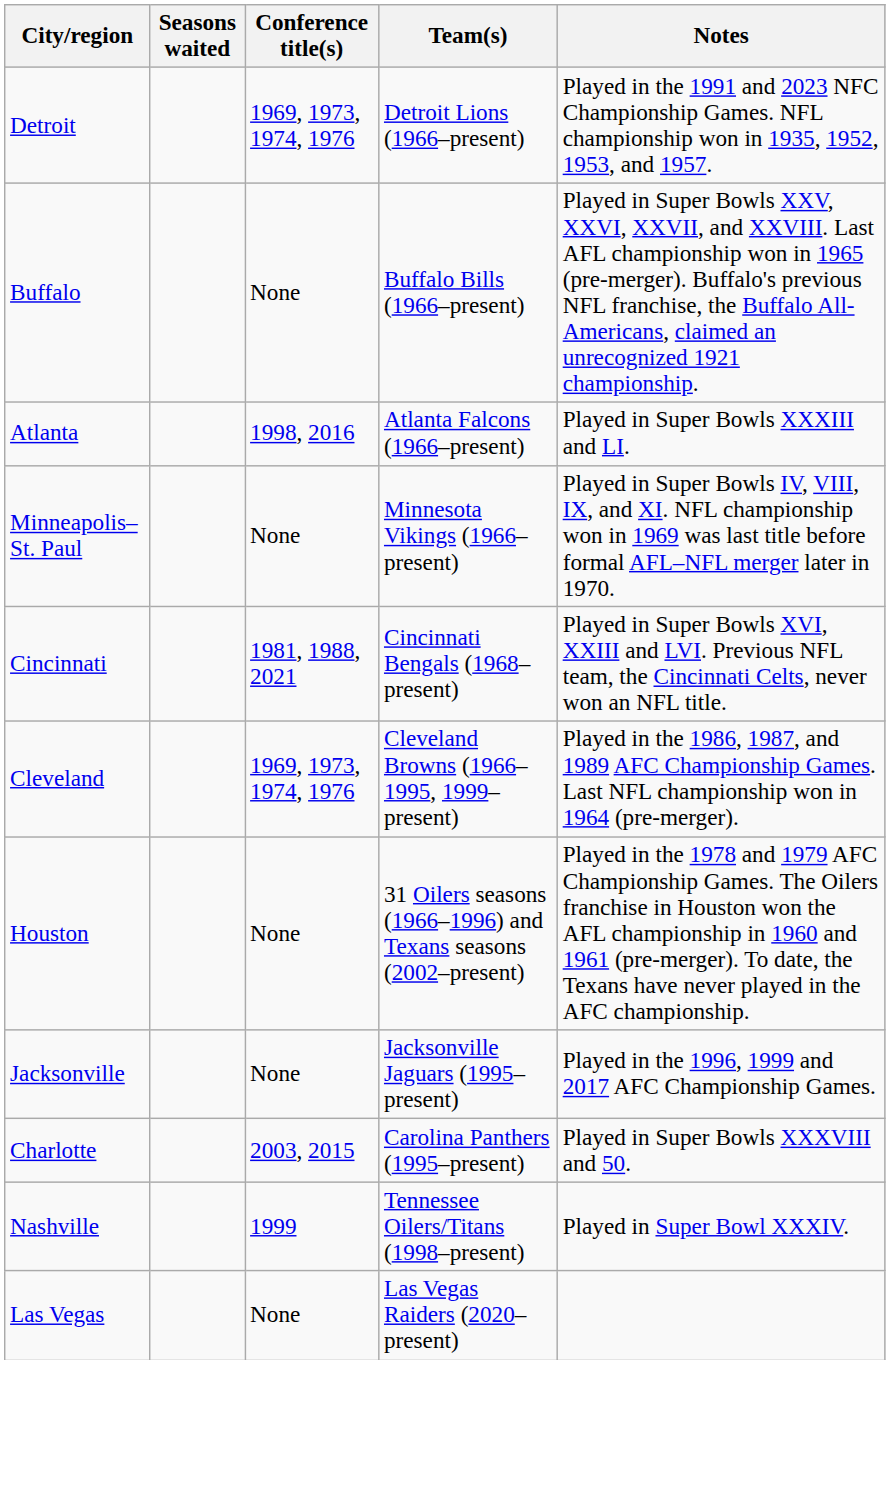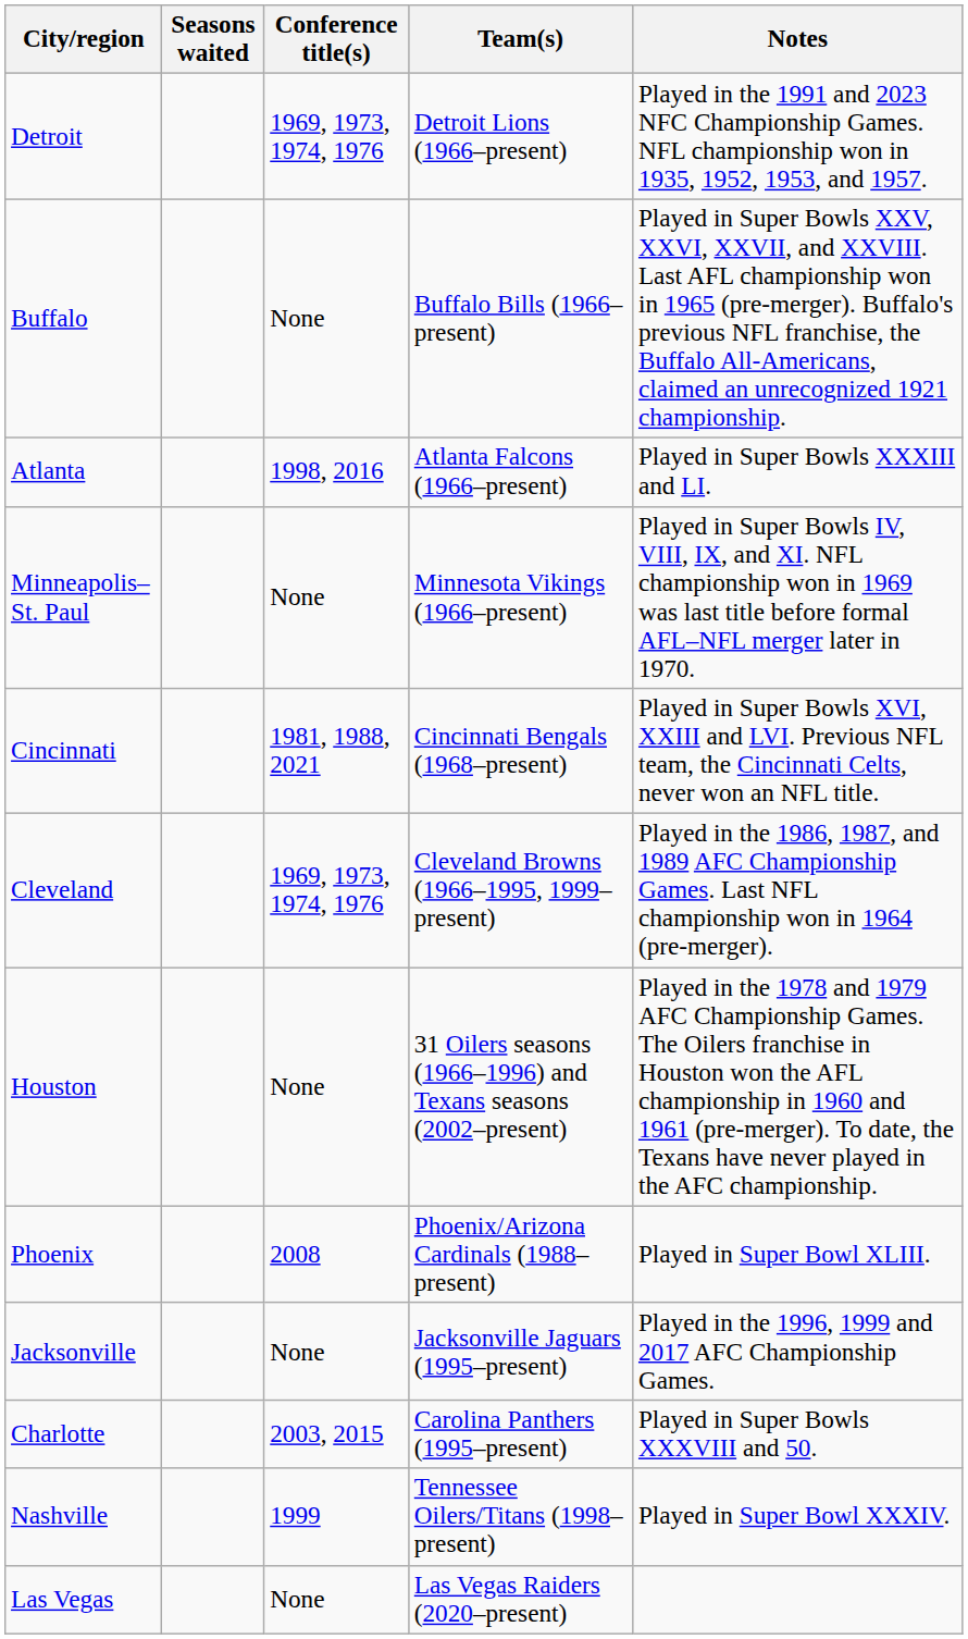 <table class="wikitable">
 <tr>
 <th>City/region</th>
 <th>Seasons waited</th>
 <th>Conference title(s)</th>
 <th>Team(s)</th>
 <th>Notes   </th>
 </tr>
 <tr>
 <td><a href='#'>Detroit</a></td>
 <td></td>
 <td><a href='#'>1969</a>, <a href='#'>1973</a>, <a href='#'>1974</a>, <a href='#'>1976</a></td>
 <td><a href='#'>Detroit Lions</a> (<a href='#'>1966</a>–present)</td>
 <td>Played in the <a href='#'>1991</a> and <a href='#'>2023</a> NFC Championship Games. NFL championship won in <a href='#'>1935</a>, <a href='#'>1952</a>,  <a href='#'>1953</a>, and <a href='#'>1957</a>.</td>
 </tr>
 <tr>
 <td><a href='#'>Buffalo</a></td>
 <td></td>
 <td>None</td>
 <td><a href='#'>Buffalo Bills</a> (<a href='#'>1966</a>–present)</td>
 <td>Played in Super Bowls <a href='#'>XXV</a>, <a href='#'>XXVI</a>, <a href='#'>XXVII</a>, and <a href='#'>XXVIII</a>. Last AFL championship won in <a href='#'>1965</a> (pre-merger). Buffalo's previous NFL franchise, the <a href='#'>Buffalo All-Americans</a>, <a href='#'>claimed an unrecognized 1921 championship</a>.</td>
 </tr>
 <tr>
 <td><a href='#'>Atlanta</a></td>
 <td></td>
 <td><a href='#'>1998</a>, <a href='#'>2016</a></td>
 <td><a href='#'>Atlanta Falcons</a> (<a href='#'>1966</a>–present)</td>
 <td>Played in Super Bowls <a href='#'>XXXIII</a> and <a href='#'>LI</a>.</td>
 </tr>
 <tr>
 <td><a href='#'>Minneapolis–St. Paul</a></td>
 <td></td>
 <td>None</td>
 <td><a href='#'>Minnesota Vikings</a> (<a href='#'>1966</a>–present)</td>
 <td>Played in Super Bowls <a href='#'>IV</a>, <a href='#'>VIII</a>, <a href='#'>IX</a>, and <a href='#'>XI</a>. NFL championship won in <a href='#'>1969</a> was last title before formal <a href='#'>AFL–NFL merger</a> later in 1970.</td>
 </tr>
 <tr>
 <td><a href='#'>Cincinnati</a></td>
 <td></td>
 <td><a href='#'>1981</a>, <a href='#'>1988</a>, <a href='#'>2021</a></td>
 <td><a href='#'>Cincinnati Bengals</a> (<a href='#'>1968</a>–present)</td>
 <td>Played in Super Bowls <a href='#'>XVI</a>, <a href='#'>XXIII</a> and <a href='#'>LVI</a>. Previous NFL team, the <a href='#'>Cincinnati Celts</a>, never won an NFL title.</td>
 </tr>
 <tr>
 <td><a href='#'>Cleveland</a></td>
 <td></td>
 <td><a href='#'>1969</a>, <a href='#'>1973</a>, <a href='#'>1974</a>, <a href='#'>1976</a></td>
 <td><a href='#'>Cleveland Browns</a> (<a href='#'>1966</a>–<a href='#'>1995</a>, <a href='#'>1999</a>–present)</td>
 <td>Played in the <a href='#'>1986</a>, <a href='#'>1987</a>, and <a href='#'>1989</a> <a href='#'>AFC Championship Games</a>.  Last NFL championship won in <a href='#'>1964</a> (pre-merger).</td>
 </tr>
 <tr>
 <td><a href='#'>Houston</a></td>
 <td></td>
 <td>None</td>
 <td>31 <a href='#'>Oilers</a> seasons (<a href='#'>1966</a>–<a href='#'>1996</a>) and  <a href='#'>Texans</a> seasons (<a href='#'>2002</a>–present)</td>
 <td>Played in the <a href='#'>1978</a> and <a href='#'>1979</a> AFC Championship Games. The Oilers franchise in Houston won the AFL championship in <a href='#'>1960</a> and <a href='#'>1961</a> (pre-merger). To date, the Texans have never played in the AFC championship.</td>
 </tr>
 <tr>
+<td><a href='#'>Phoenix</a></td>
+<td></td>
+<td><a href='#'>2008</a></td>
+<td><a href='#'>Phoenix/Arizona Cardinals</a> (<a href='#'>1988</a>–present)</td>
+<td>Played in <a href='#'>Super Bowl XLIII</a>.</td>
+</tr>
+<tr>
 <td><a href='#'>Jacksonville</a></td>
 <td></td>
 <td>None</td>
 <td><a href='#'>Jacksonville Jaguars</a> (<a href='#'>1995</a>–present)</td>
 <td>Played in the <a href='#'>1996</a>, <a href='#'>1999</a> and <a href='#'>2017</a> AFC Championship Games.</td>
 </tr>
 <tr>
 <td><a href='#'>Charlotte</a></td>
 <td></td>
 <td><a href='#'>2003</a>, <a href='#'>2015</a></td>
 <td><a href='#'>Carolina Panthers</a> (<a href='#'>1995</a>–present)</td>
 <td>Played in Super Bowls <a href='#'>XXXVIII</a> and <a href='#'>50</a>.</td>
 </tr>
 <tr>
 <td><a href='#'>Nashville</a></td>
 <td></td>
 <td><a href='#'>1999</a></td>
 <td><a href='#'>Tennessee Oilers/Titans</a> (<a href='#'>1998</a>–present)</td>
 <td>Played in <a href='#'>Super Bowl XXXIV</a>.</td>
 </tr>
 <tr>
 <td><a href='#'>Las Vegas</a></td>
 <td></td>
 <td>None</td>
 <td><a href='#'>Las Vegas Raiders</a> (<a href='#'>2020</a>–present)</td>
 <td></td>
 </tr>
 </table>
